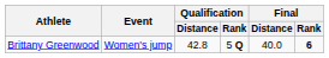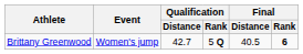 <table class=wikitable style=font-size:90%>
 <tr>
 <th rowspan=2>Athlete</th>
 <th rowspan=2>Event</th>
 <th colspan=2>Qualification</th>
 <th colspan=2>Final</th>
 </tr>
 <tr style=font-size:95%>
 <th>Distance</th>
 <th>Rank</th>
 <th>Distance</th>
 <th>Rank</th>
 </tr>
 <tr align=center>
 <td align=left><a href='#'>Brittany Greenwood</a></td>
 <td align=left><a href='#'>Women's jump</a></td>
-<td>42.8</td>
+<td>42.7</td>
 <td>5 <strong>Q</strong></td>
-<td>40.0</td>
+<td>40.5</td>
 <td><strong>6</strong></td>
 </tr>
 </table>
